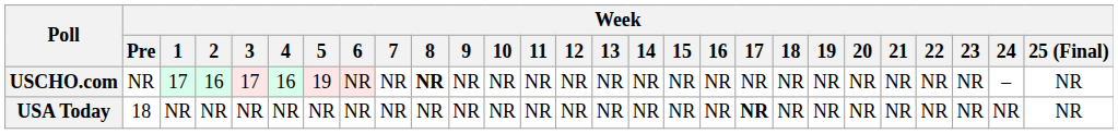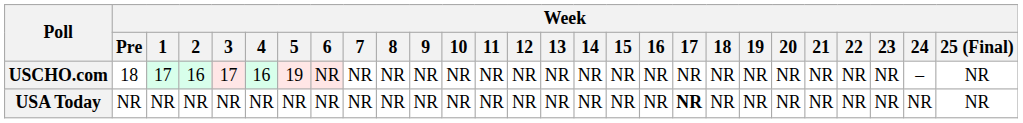 <table class="wikitable" style="white-space:nowrap;">
 <tr>
 <th scope="col" width="100" rowspan="2">Poll</th>
 <th colspan="27">Week</th>
 </tr>
 <tr>
 <th scope="col" width="30">Pre</th>
 <th scope="col" width="30">1</th>
 <th scope="col" width="30">2</th>
 <th scope="col" width="30">3</th>
 <th scope="col" width="30">4</th>
 <th scope="col" width="30">5</th>
 <th scope="col" width="30">6</th>
 <th scope="col" width="30">7</th>
 <th scope="col" width="30">8</th>
 <th scope="col" width="30">9</th>
 <th scope="col" width="30">10</th>
 <th scope="col" width="30">11</th>
 <th scope="col" width="30">12</th>
 <th scope="col" width="30">13</th>
 <th scope="col" width="30">14</th>
 <th scope="col" width="30">15</th>
 <th scope="col" width="30">16</th>
 <th scope="col" width="30">17</th>
 <th scope="col" width="30">18</th>
 <th scope="col" width="30">19</th>
 <th scope="col" width="30">20</th>
 <th scope="col" width="30">21</th>
 <th scope="col" width="30">22</th>
 <th scope="col" width="30">23</th>
 <th scope="col" width="30">24</th>
 <th scope="col" width="30">25 (Final)</th>
 </tr>
 <tr style="text-align:center;">
 <th>USCHO.com</th>
-<td bgcolor=FFFFFF>NR</td>
+<td bgcolor=FFFFFF>18</td>
 <td bgcolor=D8FFEB>17</td>
 <td bgcolor=D8FFEB>16</td>
 <td bgcolor=FFE6E6>17</td>
 <td bgcolor=D8FFEB>16</td>
 <td bgcolor=FFE6E6>19</td>
 <td bgcolor=FFE6E6>NR</td>
 <td bgcolor=FFFFFF>NR</td>
-<td bgcolor=FFFFFF><strong>NR</strong></td>
+<td bgcolor=FFFFFF>NR</td>
 <td bgcolor=FFFFFF>NR</td>
 <td bgcolor=FFFFFF>NR</td>
 <td bgcolor=FFFFFF>NR</td>
 <td bgcolor=FFFFFF>NR</td>
 <td bgcolor=FFFFFF>NR</td>
 <td bgcolor=FFFFFF>NR</td>
 <td bgcolor=FFFFFF>NR</td>
 <td bgcolor=FFFFFF>NR</td>
 <td bgcolor=FFFFFF>NR</td>
 <td bgcolor=FFFFFF>NR</td>
 <td bgcolor=FFFFFF>NR</td>
 <td bgcolor=FFFFFF>NR</td>
 <td bgcolor=FFFFFF>NR</td>
 <td bgcolor=FFFFFF>NR</td>
 <td bgcolor=FFFFFF>NR</td>
 <td bgcolor=FFFFFF>–</td>
 <td bgcolor=FFFFFF>NR</td>
 </tr>
 <tr style="text-align:center;">
 <th>USA Today</th>
-<td bgcolor=FFFFFF>18</td>
+<td bgcolor=FFFFFF>NR</td>
 <td bgcolor=FFFFFF>NR</td>
 <td bgcolor=FFFFFF>NR</td>
 <td bgcolor=FFFFFF>NR</td>
 <td bgcolor=FFFFFF>NR</td>
 <td bgcolor=FFFFFF>NR</td>
 <td bgcolor=FFFFFF>NR</td>
 <td bgcolor=FFFFFF>NR</td>
 <td bgcolor=FFFFFF>NR</td>
 <td bgcolor=FFFFFF>NR</td>
 <td bgcolor=FFFFFF>NR</td>
 <td bgcolor=FFFFFF>NR</td>
 <td bgcolor=FFFFFF>NR</td>
 <td bgcolor=FFFFFF>NR</td>
 <td bgcolor=FFFFFF>NR</td>
 <td bgcolor=FFFFFF>NR</td>
 <td bgcolor=FFFFFF>NR</td>
 <td bgcolor=FFFFFF><strong>NR</strong></td>
 <td bgcolor=FFFFFF>NR</td>
 <td bgcolor=FFFFFF>NR</td>
 <td bgcolor=FFFFFF>NR</td>
 <td bgcolor=FFFFFF>NR</td>
 <td bgcolor=FFFFFF>NR</td>
 <td bgcolor=FFFFFF>NR</td>
 <td bgcolor=FFFFFF>NR</td>
 <td bgcolor=FFFFFF>NR</td>
 </tr>
 </table>
